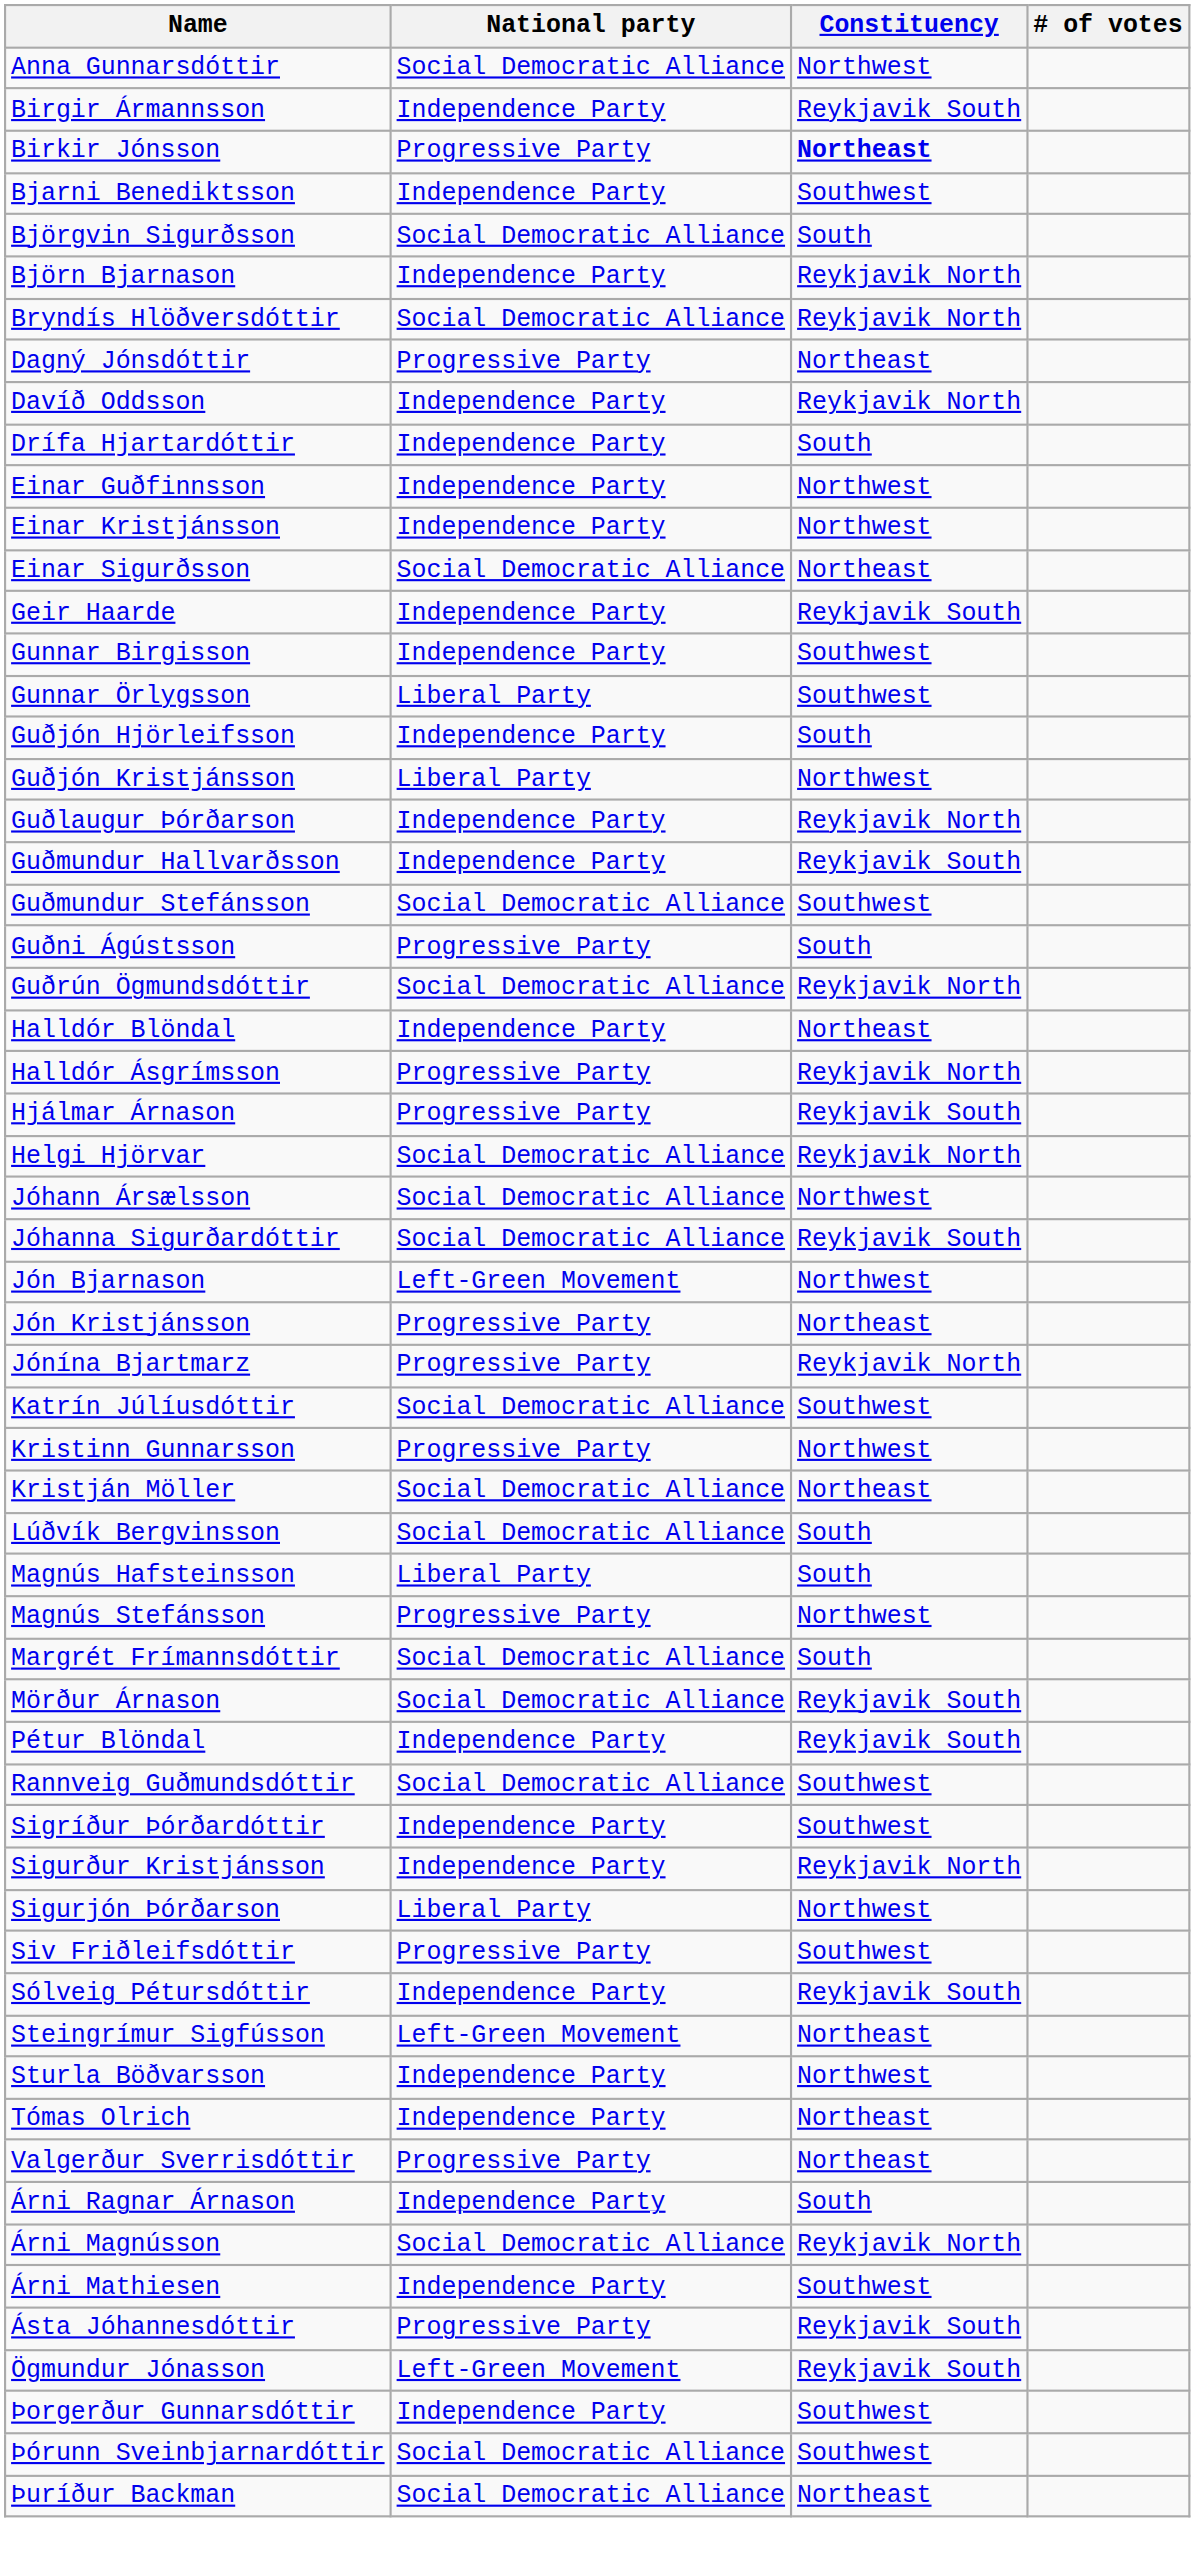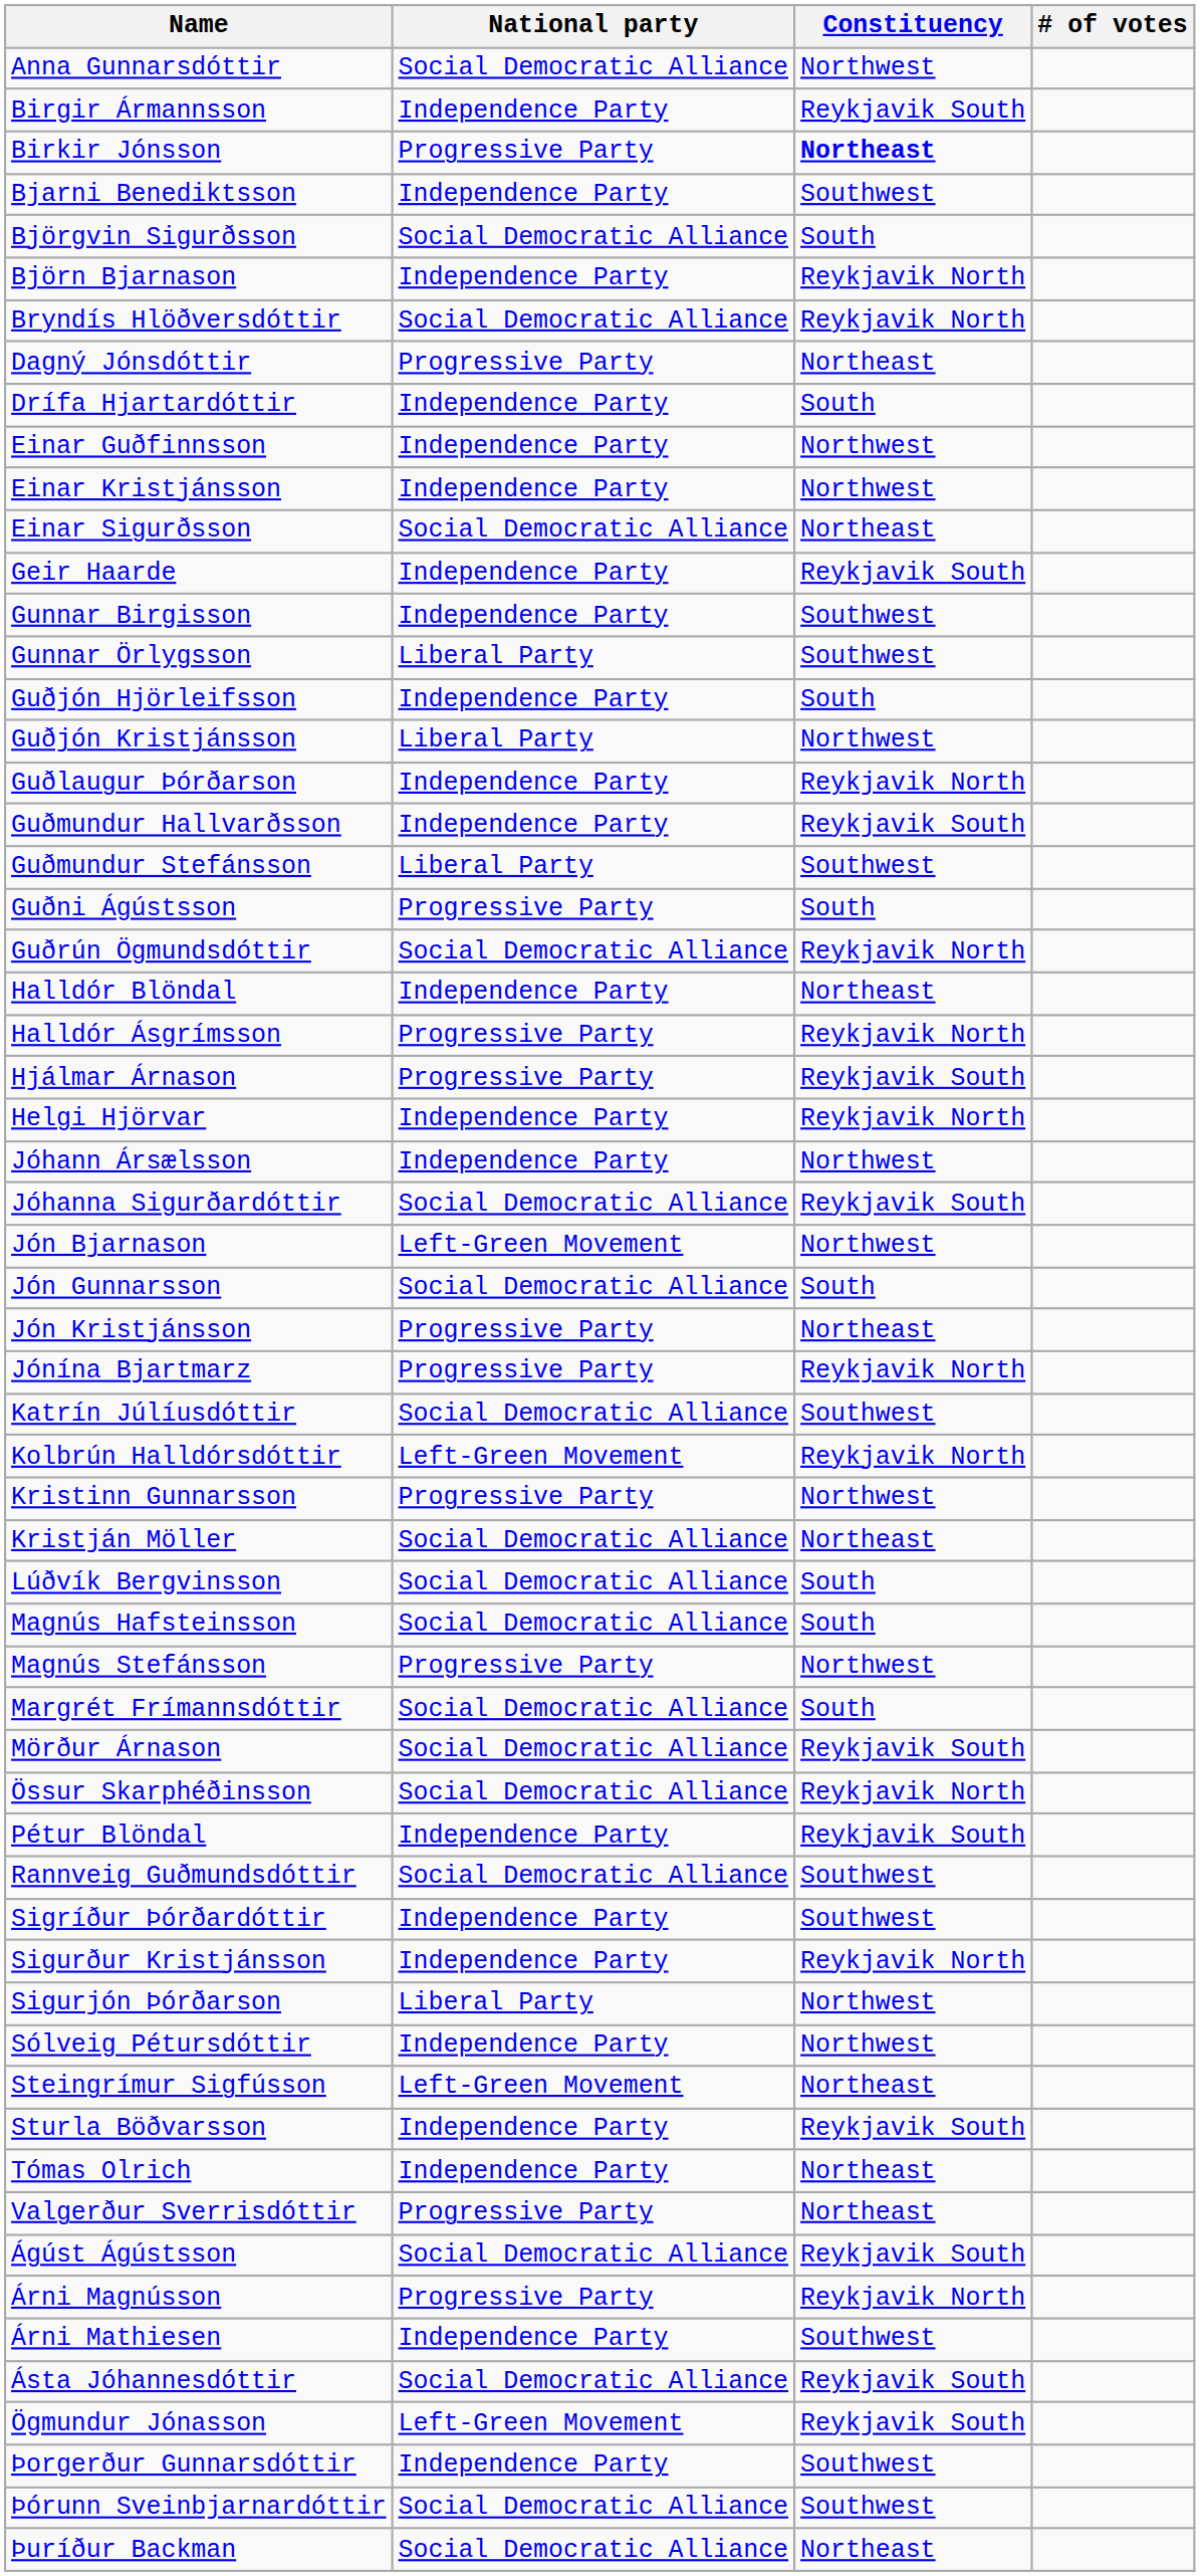 <table class="sortable wikitable" style="text-align:left; font-size:90%">
 <tr>
 <th>Name</th>
 <th>National party</th>
 <th><a href='#'>Constituency</a></th>
 <th># of votes</th>
 </tr>
 <tr>
 <td><a href='#'>Anna Gunnarsdóttir</a></td>
 <td> <a href='#'>Social Democratic Alliance</a></td>
 <td><a href='#'>Northwest</a></td>
 <td></td>
 </tr>
 <tr>
 <td><a href='#'>Birgir Ármannsson</a></td>
 <td> <a href='#'>Independence Party</a></td>
 <td><a href='#'>Reykjavik South</a></td>
 <td></td>
 </tr>
 <tr>
 <td><a href='#'>Birkir Jónsson</a></td>
 <td> <a href='#'>Progressive Party</a></td>
 <td><strong><a href='#'>Northeast</a></strong></td>
 <td></td>
 </tr>
 <tr>
 <td><a href='#'>Bjarni Benediktsson</a></td>
 <td> <a href='#'>Independence Party</a></td>
 <td><a href='#'>Southwest</a></td>
 <td></td>
 </tr>
 <tr>
 <td><a href='#'>Björgvin Sigurðsson</a></td>
 <td> <a href='#'>Social Democratic Alliance</a></td>
 <td><a href='#'>South</a></td>
 <td></td>
 </tr>
 <tr>
 <td><a href='#'>Björn Bjarnason</a></td>
 <td> <a href='#'>Independence Party</a></td>
 <td><a href='#'>Reykjavik North</a></td>
 <td></td>
 </tr>
 <tr>
 <td><a href='#'>Bryndís Hlöðversdóttir</a></td>
 <td> <a href='#'>Social Democratic Alliance</a></td>
 <td><a href='#'>Reykjavik North</a></td>
 <td></td>
 </tr>
 <tr>
 <td><a href='#'>Dagný Jónsdóttir</a></td>
 <td> <a href='#'>Progressive Party</a></td>
 <td><a href='#'>Northeast</a></td>
-<td></td>
-</tr>
-<tr>
-<td><a href='#'>Davíð Oddsson</a></td>
-<td> <a href='#'>Independence Party</a></td>
-<td><a href='#'>Reykjavik North</a></td>
 <td></td>
 </tr>
 <tr>
 <td><a href='#'>Drífa Hjartardóttir</a></td>
 <td> <a href='#'>Independence Party</a></td>
 <td><a href='#'>South</a></td>
 <td></td>
 </tr>
 <tr>
 <td><a href='#'>Einar Guðfinnsson</a></td>
 <td> <a href='#'>Independence Party</a></td>
 <td><a href='#'>Northwest</a></td>
 <td></td>
 </tr>
 <tr>
 <td><a href='#'>Einar Kristjánsson</a></td>
 <td> <a href='#'>Independence Party</a></td>
 <td><a href='#'>Northwest</a></td>
 <td></td>
 </tr>
 <tr>
 <td><a href='#'>Einar Sigurðsson</a></td>
 <td> <a href='#'>Social Democratic Alliance</a></td>
 <td><a href='#'>Northeast</a></td>
 <td></td>
 </tr>
 <tr>
 <td><a href='#'>Geir Haarde</a></td>
 <td> <a href='#'>Independence Party</a></td>
 <td><a href='#'>Reykjavik South</a></td>
 <td></td>
 </tr>
 <tr>
 <td><a href='#'>Gunnar Birgisson</a></td>
 <td> <a href='#'>Independence Party</a></td>
 <td><a href='#'>Southwest</a></td>
 <td></td>
 </tr>
 <tr>
 <td><a href='#'>Gunnar Örlygsson</a></td>
 <td> <a href='#'>Liberal Party</a></td>
 <td><a href='#'>Southwest</a></td>
 <td></td>
 </tr>
 <tr>
 <td><a href='#'>Guðjón Hjörleifsson</a></td>
 <td> <a href='#'>Independence Party</a></td>
 <td><a href='#'>South</a></td>
 <td></td>
 </tr>
 <tr>
 <td><a href='#'>Guðjón Kristjánsson</a></td>
 <td> <a href='#'>Liberal Party</a></td>
 <td><a href='#'>Northwest</a></td>
 <td></td>
 </tr>
 <tr>
 <td><a href='#'>Guðlaugur Þórðarson</a></td>
 <td> <a href='#'>Independence Party</a></td>
 <td><a href='#'>Reykjavik North</a></td>
 <td></td>
 </tr>
 <tr>
 <td><a href='#'>Guðmundur Hallvarðsson</a></td>
 <td> <a href='#'>Independence Party</a></td>
 <td><a href='#'>Reykjavik South</a></td>
 <td></td>
 </tr>
 <tr>
 <td><a href='#'>Guðmundur Stefánsson</a></td>
-<td> <a href='#'>Social Democratic Alliance</a></td>
+<td> <a href='#'>Liberal Party</a></td>
 <td><a href='#'>Southwest</a></td>
 <td></td>
 </tr>
 <tr>
 <td><a href='#'>Guðni Ágústsson</a></td>
 <td> <a href='#'>Progressive Party</a></td>
 <td><a href='#'>South</a></td>
 <td></td>
 </tr>
 <tr>
 <td><a href='#'>Guðrún Ögmundsdóttir</a></td>
 <td> <a href='#'>Social Democratic Alliance</a></td>
 <td><a href='#'>Reykjavik North</a></td>
 <td></td>
 </tr>
 <tr>
 <td><a href='#'>Halldór Blöndal</a></td>
 <td> <a href='#'>Independence Party</a></td>
 <td><a href='#'>Northeast</a></td>
 <td></td>
 </tr>
 <tr>
 <td><a href='#'>Halldór Ásgrímsson</a></td>
 <td> <a href='#'>Progressive Party</a></td>
 <td><a href='#'>Reykjavik North</a></td>
 <td></td>
 </tr>
 <tr>
 <td><a href='#'>Hjálmar Árnason</a></td>
 <td> <a href='#'>Progressive Party</a></td>
 <td><a href='#'>Reykjavik South</a></td>
 <td></td>
 </tr>
 <tr>
 <td><a href='#'>Helgi Hjörvar</a></td>
-<td> <a href='#'>Social Democratic Alliance</a></td>
+<td> <a href='#'>Independence Party</a></td>
 <td><a href='#'>Reykjavik North</a></td>
 <td></td>
 </tr>
 <tr>
 <td><a href='#'>Jóhann Ársælsson</a></td>
-<td> <a href='#'>Social Democratic Alliance</a></td>
+<td> <a href='#'>Independence Party</a></td>
 <td><a href='#'>Northwest</a></td>
 <td></td>
 </tr>
 <tr>
 <td><a href='#'>Jóhanna Sigurðardóttir</a></td>
 <td> <a href='#'>Social Democratic Alliance</a></td>
 <td><a href='#'>Reykjavik South</a></td>
 <td></td>
 </tr>
 <tr>
 <td><a href='#'>Jón Bjarnason</a></td>
 <td> <a href='#'>Left-Green Movement</a></td>
 <td><a href='#'>Northwest</a></td>
+<td></td>
+</tr>
+<tr>
+<td><a href='#'>Jón Gunnarsson</a></td>
+<td> <a href='#'>Social Democratic Alliance</a></td>
+<td><a href='#'>South</a></td>
 <td></td>
 </tr>
 <tr>
 <td><a href='#'>Jón Kristjánsson</a></td>
 <td> <a href='#'>Progressive Party</a></td>
 <td><a href='#'>Northeast</a></td>
 <td></td>
 </tr>
 <tr>
 <td><a href='#'>Jónína Bjartmarz</a></td>
 <td> <a href='#'>Progressive Party</a></td>
 <td><a href='#'>Reykjavik North</a></td>
 <td></td>
 </tr>
 <tr>
 <td><a href='#'>Katrín Júlíusdóttir</a></td>
 <td> <a href='#'>Social Democratic Alliance</a></td>
 <td><a href='#'>Southwest</a></td>
+<td></td>
+</tr>
+<tr>
+<td><a href='#'>Kolbrún Halldórsdóttir</a></td>
+<td> <a href='#'>Left-Green Movement</a></td>
+<td><a href='#'>Reykjavik North</a></td>
 <td></td>
 </tr>
 <tr>
 <td><a href='#'>Kristinn Gunnarsson</a></td>
 <td> <a href='#'>Progressive Party</a></td>
 <td><a href='#'>Northwest</a></td>
 <td></td>
 </tr>
 <tr>
 <td><a href='#'>Kristján Möller</a></td>
 <td> <a href='#'>Social Democratic Alliance</a></td>
 <td><a href='#'>Northeast</a></td>
 <td></td>
 </tr>
 <tr>
 <td><a href='#'>Lúðvík Bergvinsson</a></td>
 <td> <a href='#'>Social Democratic Alliance</a></td>
 <td><a href='#'>South</a></td>
 <td></td>
 </tr>
 <tr>
 <td><a href='#'>Magnús Hafsteinsson</a></td>
-<td> <a href='#'>Liberal Party</a></td>
+<td> <a href='#'>Social Democratic Alliance</a></td>
 <td><a href='#'>South</a></td>
 <td></td>
 </tr>
 <tr>
 <td><a href='#'>Magnús Stefánsson</a></td>
 <td> <a href='#'>Progressive Party</a></td>
 <td><a href='#'>Northwest</a></td>
 <td></td>
 </tr>
 <tr>
 <td><a href='#'>Margrét Frímannsdóttir</a></td>
 <td> <a href='#'>Social Democratic Alliance</a></td>
 <td><a href='#'>South</a></td>
 <td></td>
 </tr>
 <tr>
 <td><a href='#'>Mörður Árnason</a></td>
 <td> <a href='#'>Social Democratic Alliance</a></td>
 <td><a href='#'>Reykjavik South</a></td>
+<td></td>
+</tr>
+<tr>
+<td><a href='#'>Össur Skarphéðinsson</a></td>
+<td> <a href='#'>Social Democratic Alliance</a></td>
+<td><a href='#'>Reykjavik North</a></td>
 <td></td>
 </tr>
 <tr>
 <td><a href='#'>Pétur Blöndal</a></td>
 <td> <a href='#'>Independence Party</a></td>
 <td><a href='#'>Reykjavik South</a></td>
 <td></td>
 </tr>
 <tr>
 <td><a href='#'>Rannveig Guðmundsdóttir</a></td>
 <td> <a href='#'>Social Democratic Alliance</a></td>
 <td><a href='#'>Southwest</a></td>
 <td></td>
 </tr>
 <tr>
 <td><a href='#'>Sigríður Þórðardóttir</a></td>
 <td> <a href='#'>Independence Party</a></td>
 <td><a href='#'>Southwest</a></td>
 <td></td>
 </tr>
 <tr>
 <td><a href='#'>Sigurður Kristjánsson</a></td>
 <td> <a href='#'>Independence Party</a></td>
 <td><a href='#'>Reykjavik North</a></td>
 <td></td>
 </tr>
 <tr>
 <td><a href='#'>Sigurjón Þórðarson</a></td>
 <td> <a href='#'>Liberal Party</a></td>
 <td><a href='#'>Northwest</a></td>
 <td></td>
 </tr>
 <tr>
-<td><a href='#'>Siv Friðleifsdóttir</a></td>
-<td> <a href='#'>Progressive Party</a></td>
-<td><a href='#'>Southwest</a></td>
-<td></td>
-</tr>
-<tr>
 <td><a href='#'>Sólveig Pétursdóttir</a></td>
 <td> <a href='#'>Independence Party</a></td>
-<td><a href='#'>Reykjavik South</a></td>
+<td><a href='#'>Northwest</a></td>
 <td></td>
 </tr>
 <tr>
 <td><a href='#'>Steingrímur Sigfússon</a></td>
 <td> <a href='#'>Left-Green Movement</a></td>
 <td><a href='#'>Northeast</a></td>
 <td></td>
 </tr>
 <tr>
 <td><a href='#'>Sturla Böðvarsson</a></td>
 <td> <a href='#'>Independence Party</a></td>
-<td><a href='#'>Northwest</a></td>
+<td><a href='#'>Reykjavik South</a></td>
 <td></td>
 </tr>
 <tr>
 <td><a href='#'>Tómas Olrich</a></td>
 <td> <a href='#'>Independence Party</a></td>
 <td><a href='#'>Northeast</a></td>
 <td></td>
 </tr>
 <tr>
 <td><a href='#'>Valgerður Sverrisdóttir</a></td>
 <td> <a href='#'>Progressive Party</a></td>
 <td><a href='#'>Northeast</a></td>
 <td></td>
 </tr>
 <tr>
-<td><a href='#'>Árni Ragnar Árnason</a></td>
-<td> <a href='#'>Independence Party</a></td>
-<td><a href='#'>South</a></td>
+<td><a href='#'>Ágúst Ágústsson</a></td>
+<td> <a href='#'>Social Democratic Alliance</a></td>
+<td><a href='#'>Reykjavik South</a></td>
 <td></td>
 </tr>
 <tr>
 <td><a href='#'>Árni Magnússon</a></td>
-<td> <a href='#'>Social Democratic Alliance</a></td>
+<td> <a href='#'>Progressive Party</a></td>
 <td><a href='#'>Reykjavik North</a></td>
 <td></td>
 </tr>
 <tr>
 <td><a href='#'>Árni Mathiesen</a></td>
 <td> <a href='#'>Independence Party</a></td>
 <td><a href='#'>Southwest</a></td>
 <td></td>
 </tr>
 <tr>
 <td><a href='#'>Ásta Jóhannesdóttir</a></td>
-<td> <a href='#'>Progressive Party</a></td>
+<td> <a href='#'>Social Democratic Alliance</a></td>
 <td><a href='#'>Reykjavik South</a></td>
 <td></td>
 </tr>
 <tr>
 <td><a href='#'>Ögmundur Jónasson</a></td>
 <td> <a href='#'>Left-Green Movement</a></td>
 <td><a href='#'>Reykjavik South</a></td>
 <td></td>
 </tr>
 <tr>
 <td><a href='#'>Þorgerður Gunnarsdóttir</a></td>
 <td> <a href='#'>Independence Party</a></td>
 <td><a href='#'>Southwest</a></td>
 <td></td>
 </tr>
 <tr>
 <td><a href='#'>Þórunn Sveinbjarnardóttir</a></td>
 <td> <a href='#'>Social Democratic Alliance</a></td>
 <td><a href='#'>Southwest</a></td>
 <td></td>
 </tr>
 <tr>
 <td><a href='#'>Þuríður Backman</a></td>
 <td> <a href='#'>Social Democratic Alliance</a></td>
 <td><a href='#'>Northeast</a></td>
 <td></td>
 </tr>
 </table>
